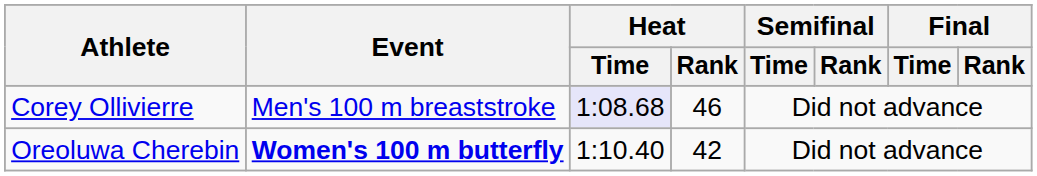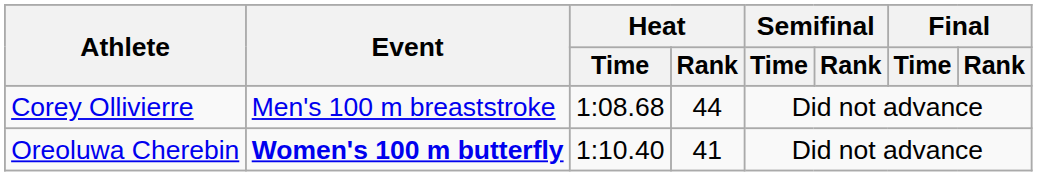 <table class=wikitable style="font-size:90%">
 <tr>
 <th rowspan="2">Athlete</th>
 <th rowspan="2">Event</th>
 <th colspan="2">Heat</th>
 <th colspan="2">Semifinal</th>
 <th colspan="2">Final</th>
 </tr>
 <tr style="font-size:95%">
 <th>Time</th>
 <th>Rank</th>
 <th>Time</th>
 <th>Rank</th>
 <th>Time</th>
 <th>Rank</th>
 </tr>
 <tr align=center>
 <td align=left><a href='#'>Corey Ollivierre</a></td>
 <td align=left><a href='#'>Men's 100 m breaststroke</a></td>
-<td style="background: lavender;">1:08.68</td>
-<td>46</td>
+<td>1:08.68</td>
+<td>44</td>
 <td colspan=4>Did not advance</td>
 </tr>
 <tr align=center>
 <td align=left><a href='#'>Oreoluwa Cherebin</a></td>
 <td align=left><strong><a href='#'>Women's 100 m butterfly</a></strong></td>
 <td>1:10.40</td>
-<td>42</td>
+<td>41</td>
 <td colspan=4>Did not advance</td>
 </tr>
 </table>
